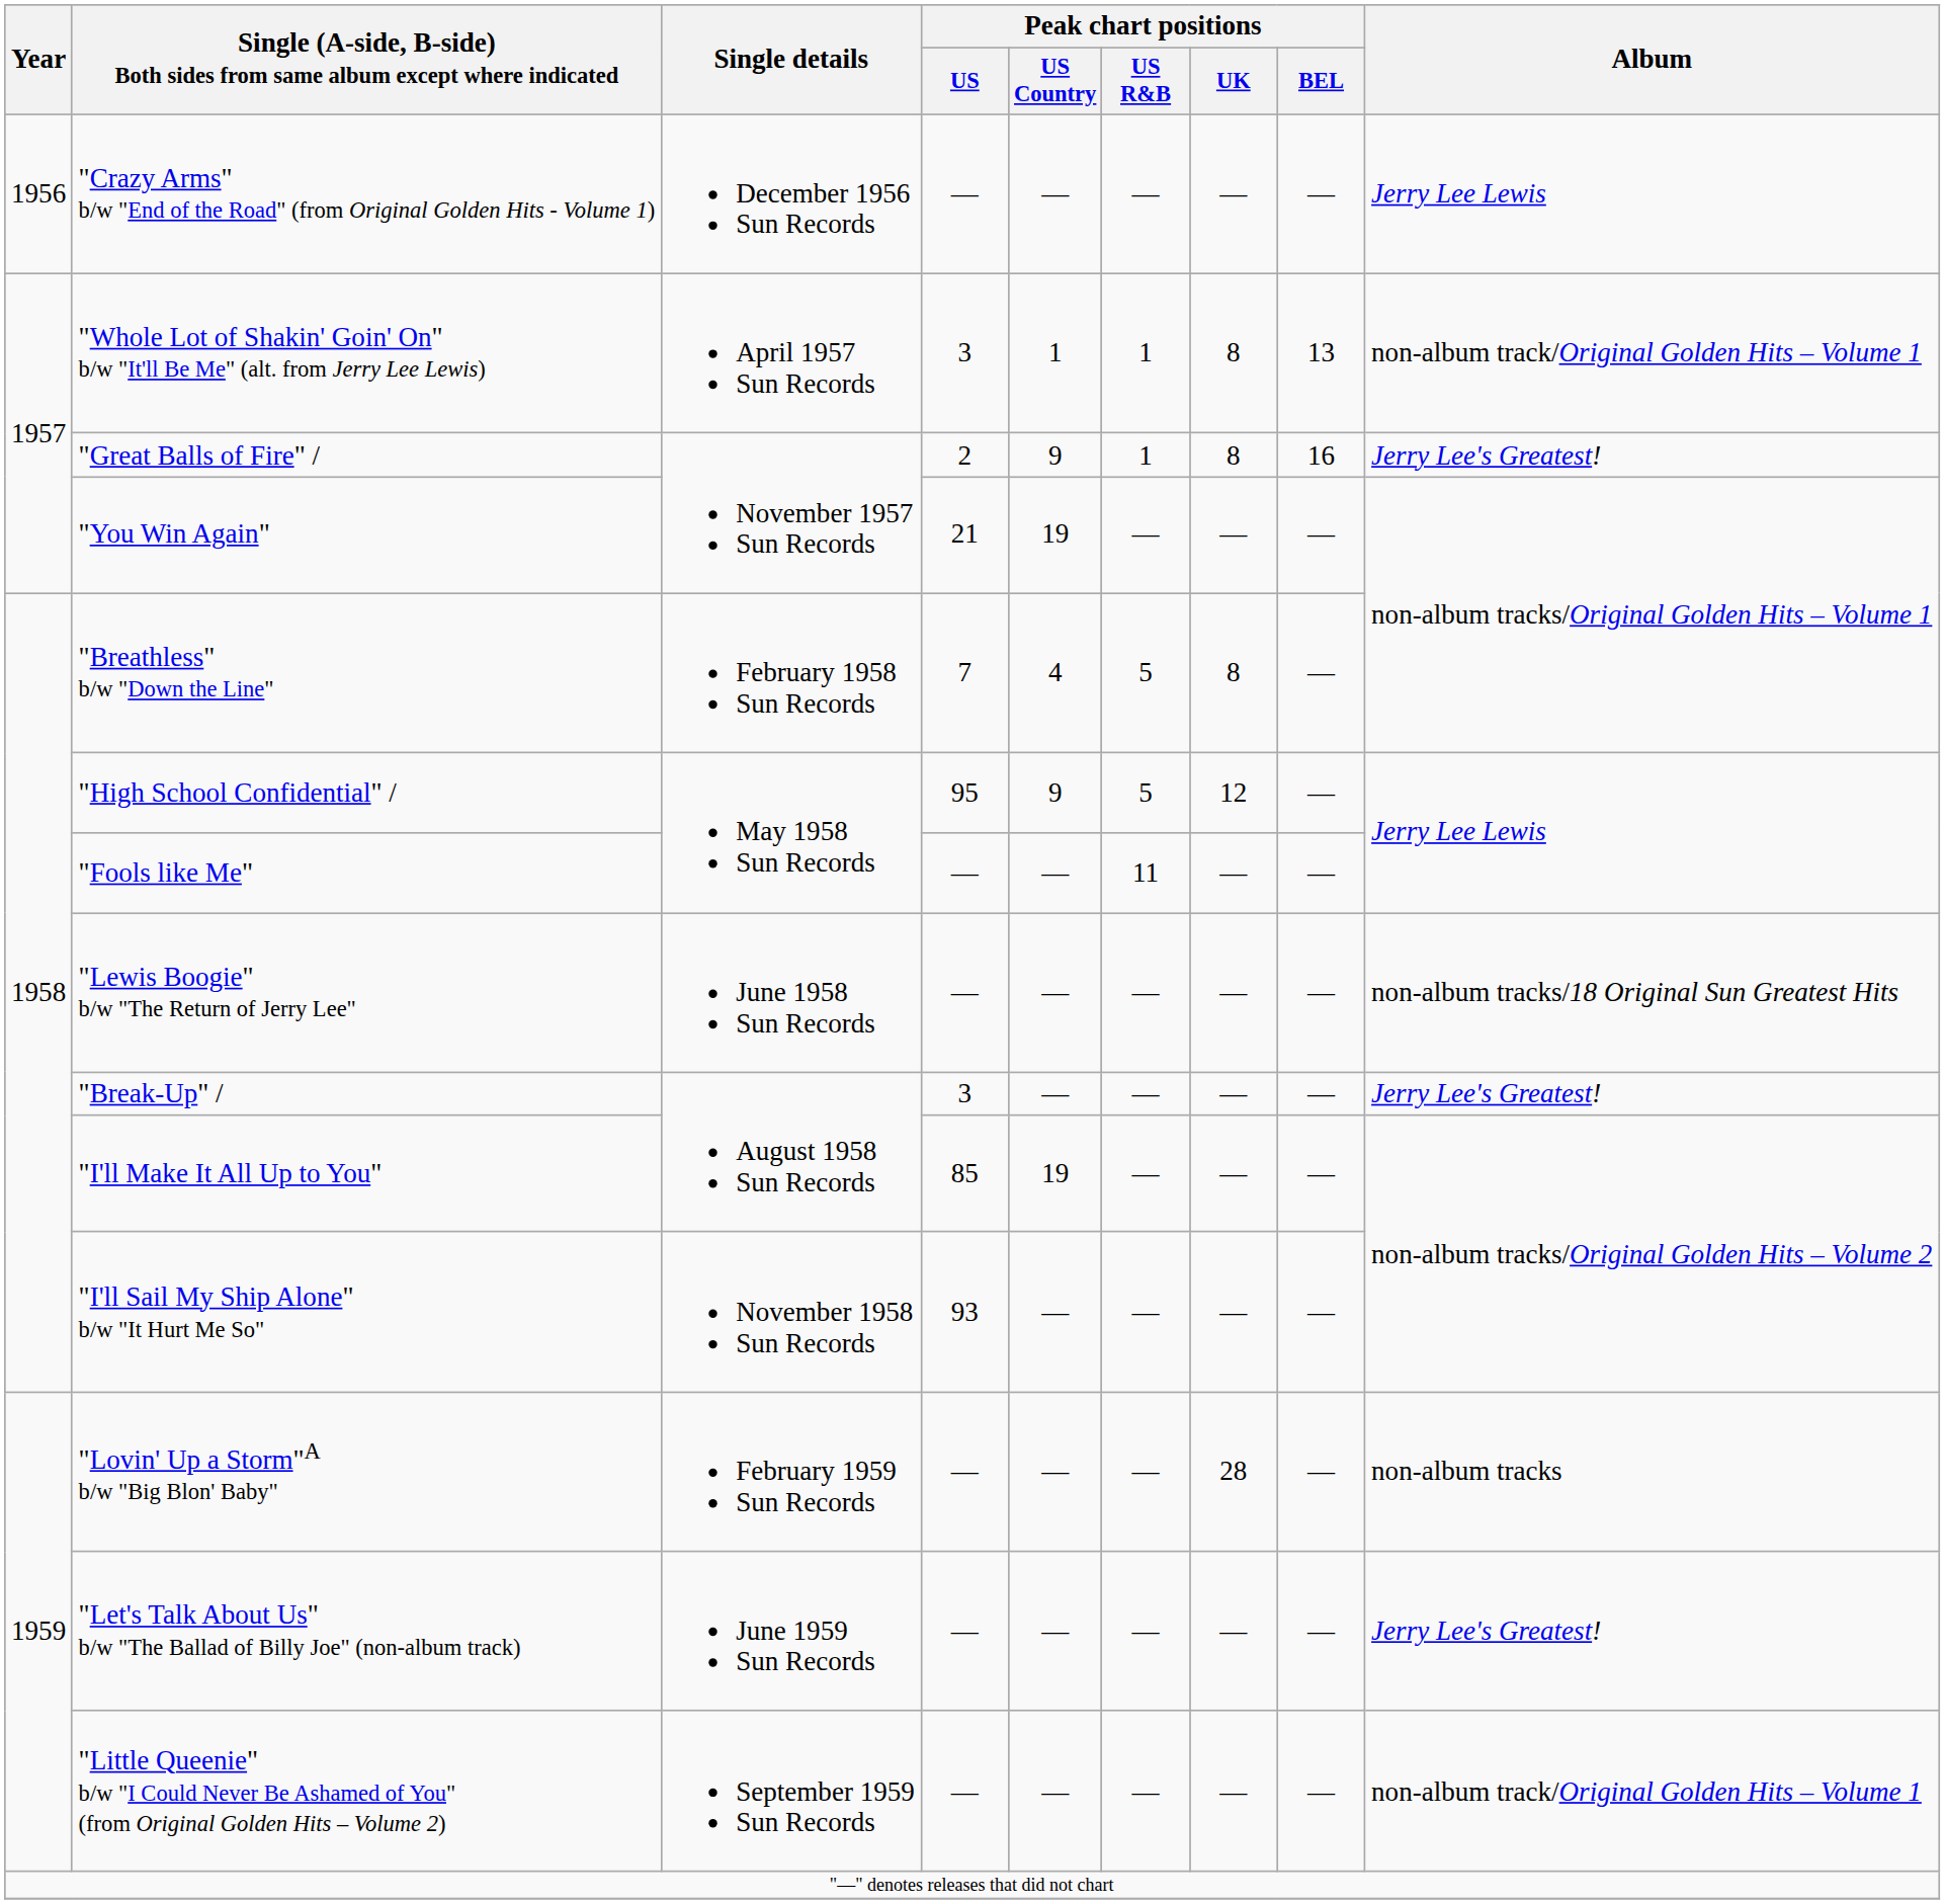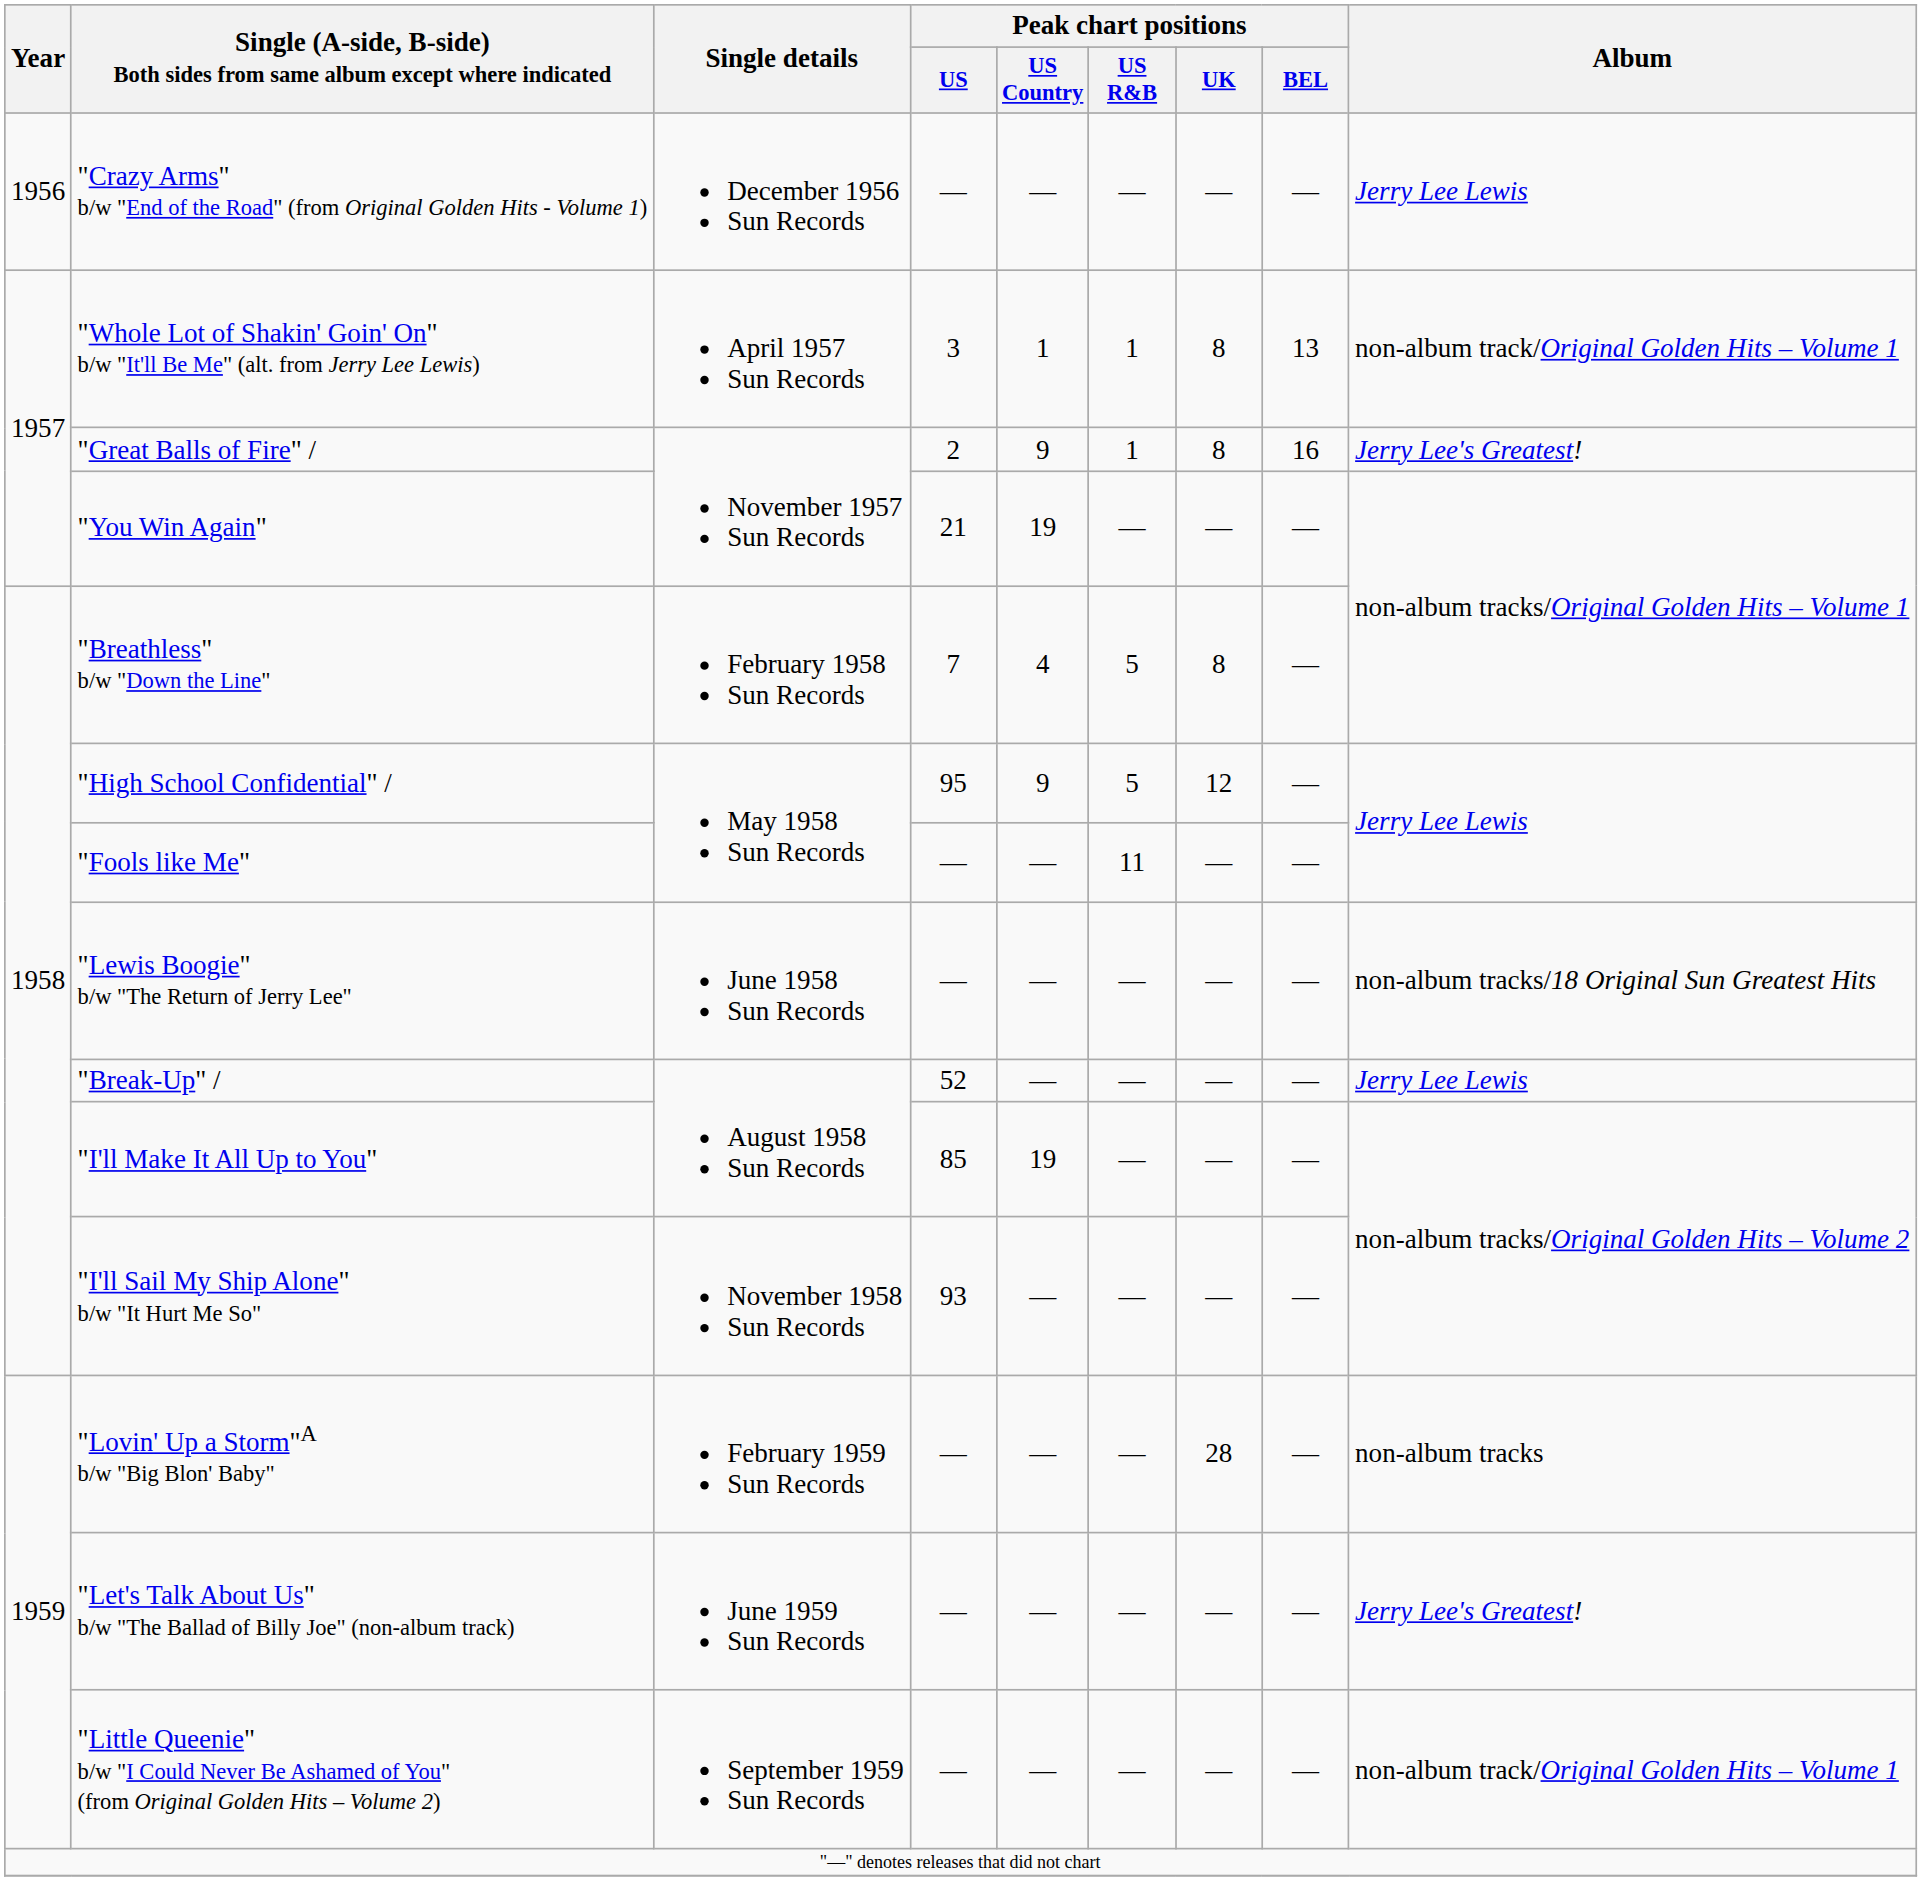 <table class="wikitable">
 <tr>
 <th rowspan="2">Year</th>
 <th rowspan="2">Single (A-side, B-side)<br><small>Both sides from same album except where indicated</small></th>
 <th rowspan="2">Single details</th>
 <th colspan="5">Peak chart positions</th>
 <th rowspan="2">Album</th>
 </tr>
 <tr style="font-size:smaller;">
 <th width="45"><a href='#'>US</a></th>
 <th width="45"><a href='#'>US Country</a></th>
 <th width="45"><a href='#'>US <br> R&B</a></th>
 <th width="45"><a href='#'>UK</a><br></th>
 <th width="45"><a href='#'>BEL</a></th>
 </tr>
 <tr>
 <td>1956</td>
 <td>"<a href='#'>Crazy Arms</a>"<br><small>b/w "<a href='#'>End of the Road</a>" (from <em>Original Golden Hits - Volume 1</em>)</small></td>
 <td><br><ul><li>December 1956</li><li>Sun Records</li></ul></td>
 <td align="center">—</td>
 <td align="center">—</td>
 <td align="center">—</td>
 <td align="center">—</td>
 <td align="center">—</td>
 <td><em><a href='#'>Jerry Lee Lewis</a></em></td>
 </tr>
 <tr>
 <td rowspan="3">1957</td>
 <td>"<a href='#'>Whole Lot of Shakin' Goin' On</a>"<br><small>b/w "<a href='#'>It'll Be Me</a>" (alt. from <em>Jerry Lee Lewis</em>)</small></td>
 <td><br><ul><li>April 1957</li><li>Sun Records</li></ul></td>
 <td align="center">3</td>
 <td align="center">1</td>
 <td align="center">1</td>
 <td align="center">8</td>
 <td align="center">13</td>
 <td>non-album track/<em><a href='#'>Original Golden Hits – Volume 1</a></em></td>
 </tr>
 <tr>
 <td>"<a href='#'>Great Balls of Fire</a>" /</td>
 <td rowspan="2"><br><ul><li>November 1957</li><li>Sun Records</li></ul></td>
 <td align="center">2</td>
 <td align="center">9</td>
 <td align="center">1</td>
 <td align="center">8</td>
 <td align="center">16</td>
 <td><em><a href='#'>Jerry Lee's Greatest</a>!</em></td>
 </tr>
 <tr>
 <td>"<a href='#'>You Win Again</a>"</td>
 <td align="center">21</td>
 <td align="center">19</td>
 <td align="center">—</td>
 <td align="center">—</td>
 <td align="center">—</td>
 <td rowspan="2">non-album tracks/<em><a href='#'>Original Golden Hits – Volume 1</a></em></td>
 </tr>
 <tr>
 <td rowspan="7">1958</td>
 <td>"<a href='#'>Breathless</a>"<br><small>b/w "<a href='#'>Down the Line</a>"</small></td>
 <td><br><ul><li>February 1958</li><li>Sun Records</li></ul></td>
 <td align="center">7</td>
 <td align="center">4</td>
 <td align="center">5</td>
 <td align="center">8</td>
 <td align="center">—</td>
 </tr>
 <tr>
 <td>"<a href='#'>High School Confidential</a>" /</td>
 <td rowspan="2"><br><ul><li>May 1958</li><li>Sun Records</li></ul></td>
 <td align="center">95</td>
 <td align="center">9</td>
 <td align="center">5</td>
 <td align="center">12</td>
 <td align="center">—</td>
 <td rowspan="2"><em><a href='#'>Jerry Lee Lewis</a></em></td>
 </tr>
 <tr>
 <td>"<a href='#'>Fools like Me</a>"</td>
 <td align="center">—</td>
 <td align="center">—</td>
 <td align="center">11</td>
 <td align="center">—</td>
 <td align="center">—</td>
 </tr>
 <tr>
 <td>"<a href='#'>Lewis Boogie</a>"<br><small>b/w "The Return of Jerry Lee"</small></td>
 <td><br><ul><li>June 1958</li><li>Sun Records</li></ul></td>
 <td align="center">—</td>
 <td align="center">—</td>
 <td align="center">—</td>
 <td align="center">—</td>
 <td align="center">—</td>
 <td>non-album tracks/<em>18 Original Sun Greatest Hits</em></td>
 </tr>
 <tr>
 <td>"<a href='#'>Break-Up</a>" /</td>
 <td rowspan="2"><br><ul><li>August 1958</li><li>Sun Records</li></ul></td>
-<td align="center">3</td>
+<td align="center">52</td>
 <td align="center">—</td>
 <td align="center">—</td>
 <td align="center">—</td>
 <td align="center">—</td>
-<td><em><a href='#'>Jerry Lee's Greatest</a>!</em></td>
+<td><em><a href='#'>Jerry Lee Lewis</a></em></td>
 </tr>
 <tr>
 <td>"<a href='#'>I'll Make It All Up to You</a>"</td>
 <td align="center">85</td>
 <td align="center">19</td>
 <td align="center">—</td>
 <td align="center">—</td>
 <td align="center">—</td>
 <td rowspan="2">non-album tracks/<em><a href='#'>Original Golden Hits – Volume 2</a></em></td>
 </tr>
 <tr>
 <td>"<a href='#'>I'll Sail My Ship Alone</a>"<br><small>b/w "It Hurt Me So"</small></td>
 <td><br><ul><li>November 1958</li><li>Sun Records</li></ul></td>
 <td align="center">93</td>
 <td align="center">—</td>
 <td align="center">—</td>
 <td align="center">—</td>
 <td align="center">—</td>
 </tr>
 <tr>
 <td rowspan="3">1959</td>
 <td>"<a href='#'>Lovin' Up a Storm</a>"<sup>A</sup><br><small>b/w "Big Blon' Baby"</small></td>
 <td><br><ul><li>February 1959</li><li>Sun Records</li></ul></td>
 <td align="center">—</td>
 <td align="center">—</td>
 <td align="center">—</td>
 <td align="center">28</td>
 <td align="center">—</td>
 <td>non-album tracks</td>
 </tr>
 <tr>
 <td>"<a href='#'>Let's Talk About Us</a>"<br><small>b/w "The Ballad of Billy Joe" (non-album track)</small></td>
 <td><br><ul><li>June 1959</li><li>Sun Records</li></ul></td>
 <td align="center">—</td>
 <td align="center">—</td>
 <td align="center">—</td>
 <td align="center">—</td>
 <td align="center">—</td>
 <td><em><a href='#'>Jerry Lee's Greatest</a>!</em></td>
 </tr>
 <tr>
 <td>"<a href='#'>Little Queenie</a>"<br><small>b/w "<a href='#'>I Could Never Be Ashamed of You</a>"<br>(from <em>Original Golden Hits – Volume 2</em>)</small></td>
 <td><br><ul><li>September 1959</li><li>Sun Records</li></ul></td>
 <td align="center">—</td>
 <td align="center">—</td>
 <td align="center">—</td>
 <td align="center">—</td>
 <td align="center">—</td>
 <td>non-album track/<em><a href='#'>Original Golden Hits – Volume 1</a></em></td>
 </tr>
 <tr>
 <td colspan="9" style="font-size:8pt" align="center">"—" denotes releases that did not chart</td>
 </tr>
 <tr>
 </tr>
 </table>
